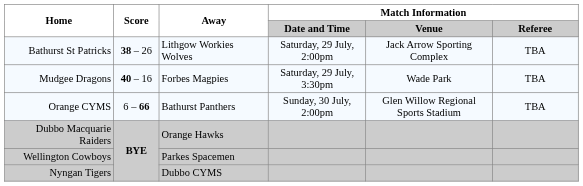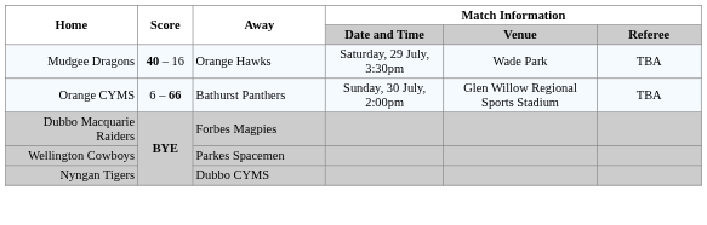 <table border="1" cellpadding="3" cellspacing="0" width="100%" style="border-collapse:collapse;  text-align:center;">
 <tr>
 <th rowspan="2" width="19%">Home</th>
 <th rowspan="2" width="8%">Score</th>
 <th rowspan="2" width="19%">Away</th>
 <th colspan="3">Match Information</th>
 </tr>
 <tr style="background:#CCCCCC">
 <th width="17%">Date and Time</th>
 <th width="22%">Venue</th>
 <th width="50%">Referee</th>
 </tr>
 <tr style="text-align:center; background:#f5faff;">
-<td align="right">Bathurst St Patricks </td>
-<td><strong>38</strong> – 26</td>
-<td align="left"> Lithgow Workies Wolves</td>
-<td>Saturday, 29 July, 2:00pm</td>
-<td>Jack Arrow Sporting Complex</td>
-<td>TBA</td>
-</tr>
-<tr style="text-align:center; background:#f5faff;">
 <td align="right">Mudgee Dragons </td>
 <td><strong>40</strong> – 16</td>
-<td align="left"> Forbes Magpies</td>
+<td align="left"> Orange Hawks</td>
 <td>Saturday, 29 July, 3:30pm</td>
 <td>Wade Park</td>
 <td>TBA</td>
 </tr>
 <tr style="text-align:center; background:#f5faff;">
 <td align="right">Orange CYMS </td>
 <td>6 – <strong>66</strong></td>
 <td align="left"> Bathurst Panthers</td>
 <td>Sunday, 30 July, 2:00pm</td>
 <td>Glen Willow Regional Sports Stadium</td>
 <td>TBA</td>
 </tr>
 <tr style="text-align:center; background:#CCCCCC;">
 <td align="right">Dubbo Macquarie Raiders </td>
 <td rowspan="3"><strong>BYE</strong></td>
-<td align="left"> Orange Hawks</td>
+<td align="left"> Forbes Magpies</td>
 <td></td>
 <td></td>
 <td></td>
 </tr>
 <tr style="text-align:center; background:#CCCCCC;">
 <td align="right">Wellington Cowboys </td>
 <td align="left"> Parkes Spacemen</td>
 <td></td>
 <td></td>
 <td></td>
 </tr>
 <tr style="text-align:center; background:#CCCCCC;">
 <td align="right">Nyngan Tigers </td>
 <td align="left"> Dubbo CYMS</td>
 <td></td>
 <td></td>
 <td></td>
 </tr>
 </table>
